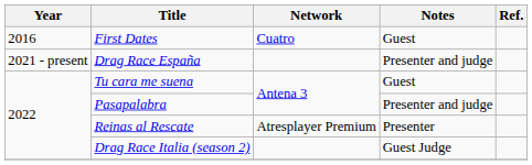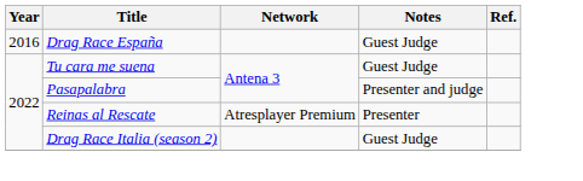 <table class="wikitable">
 <tr>
 <th>Year</th>
 <th>Title</th>
 <th>Network</th>
 <th>Notes</th>
 <th>Ref.</th>
 </tr>
 <tr>
 <td>2016</td>
-<td><em><a href='#'>First Dates</a></em></td>
-<td><a href='#'>Cuatro</a></td>
-<td>Guest</td>
-<td align=center></td>
-</tr>
-<tr>
-<td>2021 - present</td>
 <td><em><a href='#'>Drag Race España</a></em></td>
 <td></td>
-<td>Presenter and judge</td>
+<td>Guest Judge</td>
 <td align=center></td>
 </tr>
 <tr>
 <td rowspan=4>2022</td>
 <td><em><a href='#'>Tu cara me suena</a></em></td>
 <td rowspan=2><a href='#'>Antena 3</a></td>
-<td>Guest</td>
+<td>Guest Judge</td>
 <td align=center></td>
 </tr>
 <tr>
 <td><em><a href='#'>Pasapalabra</a></em></td>
 <td>Presenter and judge</td>
 <td align=center></td>
 </tr>
 <tr>
 <td><em><a href='#'>Reinas al Rescate</a></em></td>
 <td>Atresplayer Premium</td>
 <td>Presenter</td>
 <td align=center></td>
 </tr>
 <tr>
 <td><em><a href='#'>Drag Race Italia (season 2)</a></em></td>
 <td></td>
 <td>Guest Judge</td>
 <td></td>
 </tr>
 <tr>
 </tr>
 </table>
